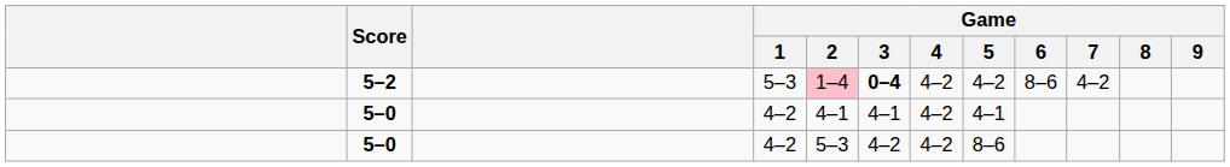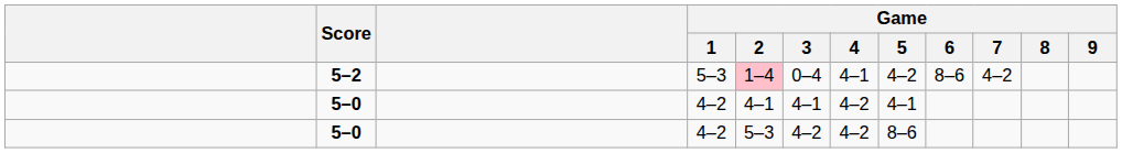 <table class="wikitable" style="text-align: center;">
 <tr>
 <th rowspan=2 align="right" width="270"></th>
 <th rowspan=2 width="45">Score</th>
 <th rowspan=2 align="left" width="270"></th>
 <th colspan=9>Game</th>
 </tr>
 <tr>
 <th width="35">1</th>
 <th width="35">2</th>
 <th width="35">3</th>
 <th width="35">4</th>
 <th width="35">5</th>
 <th width="35">6</th>
 <th width="35">7</th>
 <th width="35">8</th>
 <th width="35">9</th>
 </tr>
 <tr>
 <td align=left><strong><br></strong></td>
 <td align=center><strong>5–2</strong></td>
 <td align=left><br></td>
 <td>5–3</td>
 <td style="background: pink;">1–4</td>
-<td><strong>0–4</strong></td>
-<td>4–2</td>
+<td>0–4</td>
+<td>4–1</td>
 <td>4–2</td>
 <td>8–6</td>
 <td>4–2</td>
 <td></td>
 <td></td>
 </tr>
 <tr>
 <td align=left><strong><br></strong></td>
 <td align=center><strong>5–0</strong></td>
 <td align=left><br></td>
 <td>4–2</td>
 <td>4–1</td>
 <td>4–1</td>
 <td>4–2</td>
 <td>4–1</td>
 <td></td>
 <td></td>
 <td></td>
 <td></td>
 </tr>
 <tr>
 <td align=left><strong><br></strong></td>
 <td align=center><strong>5–0</strong></td>
 <td align=left><br></td>
 <td>4–2</td>
 <td>5–3</td>
 <td>4–2</td>
 <td>4–2</td>
 <td>8–6</td>
 <td></td>
 <td></td>
 <td></td>
 <td></td>
 </tr>
 </table>
